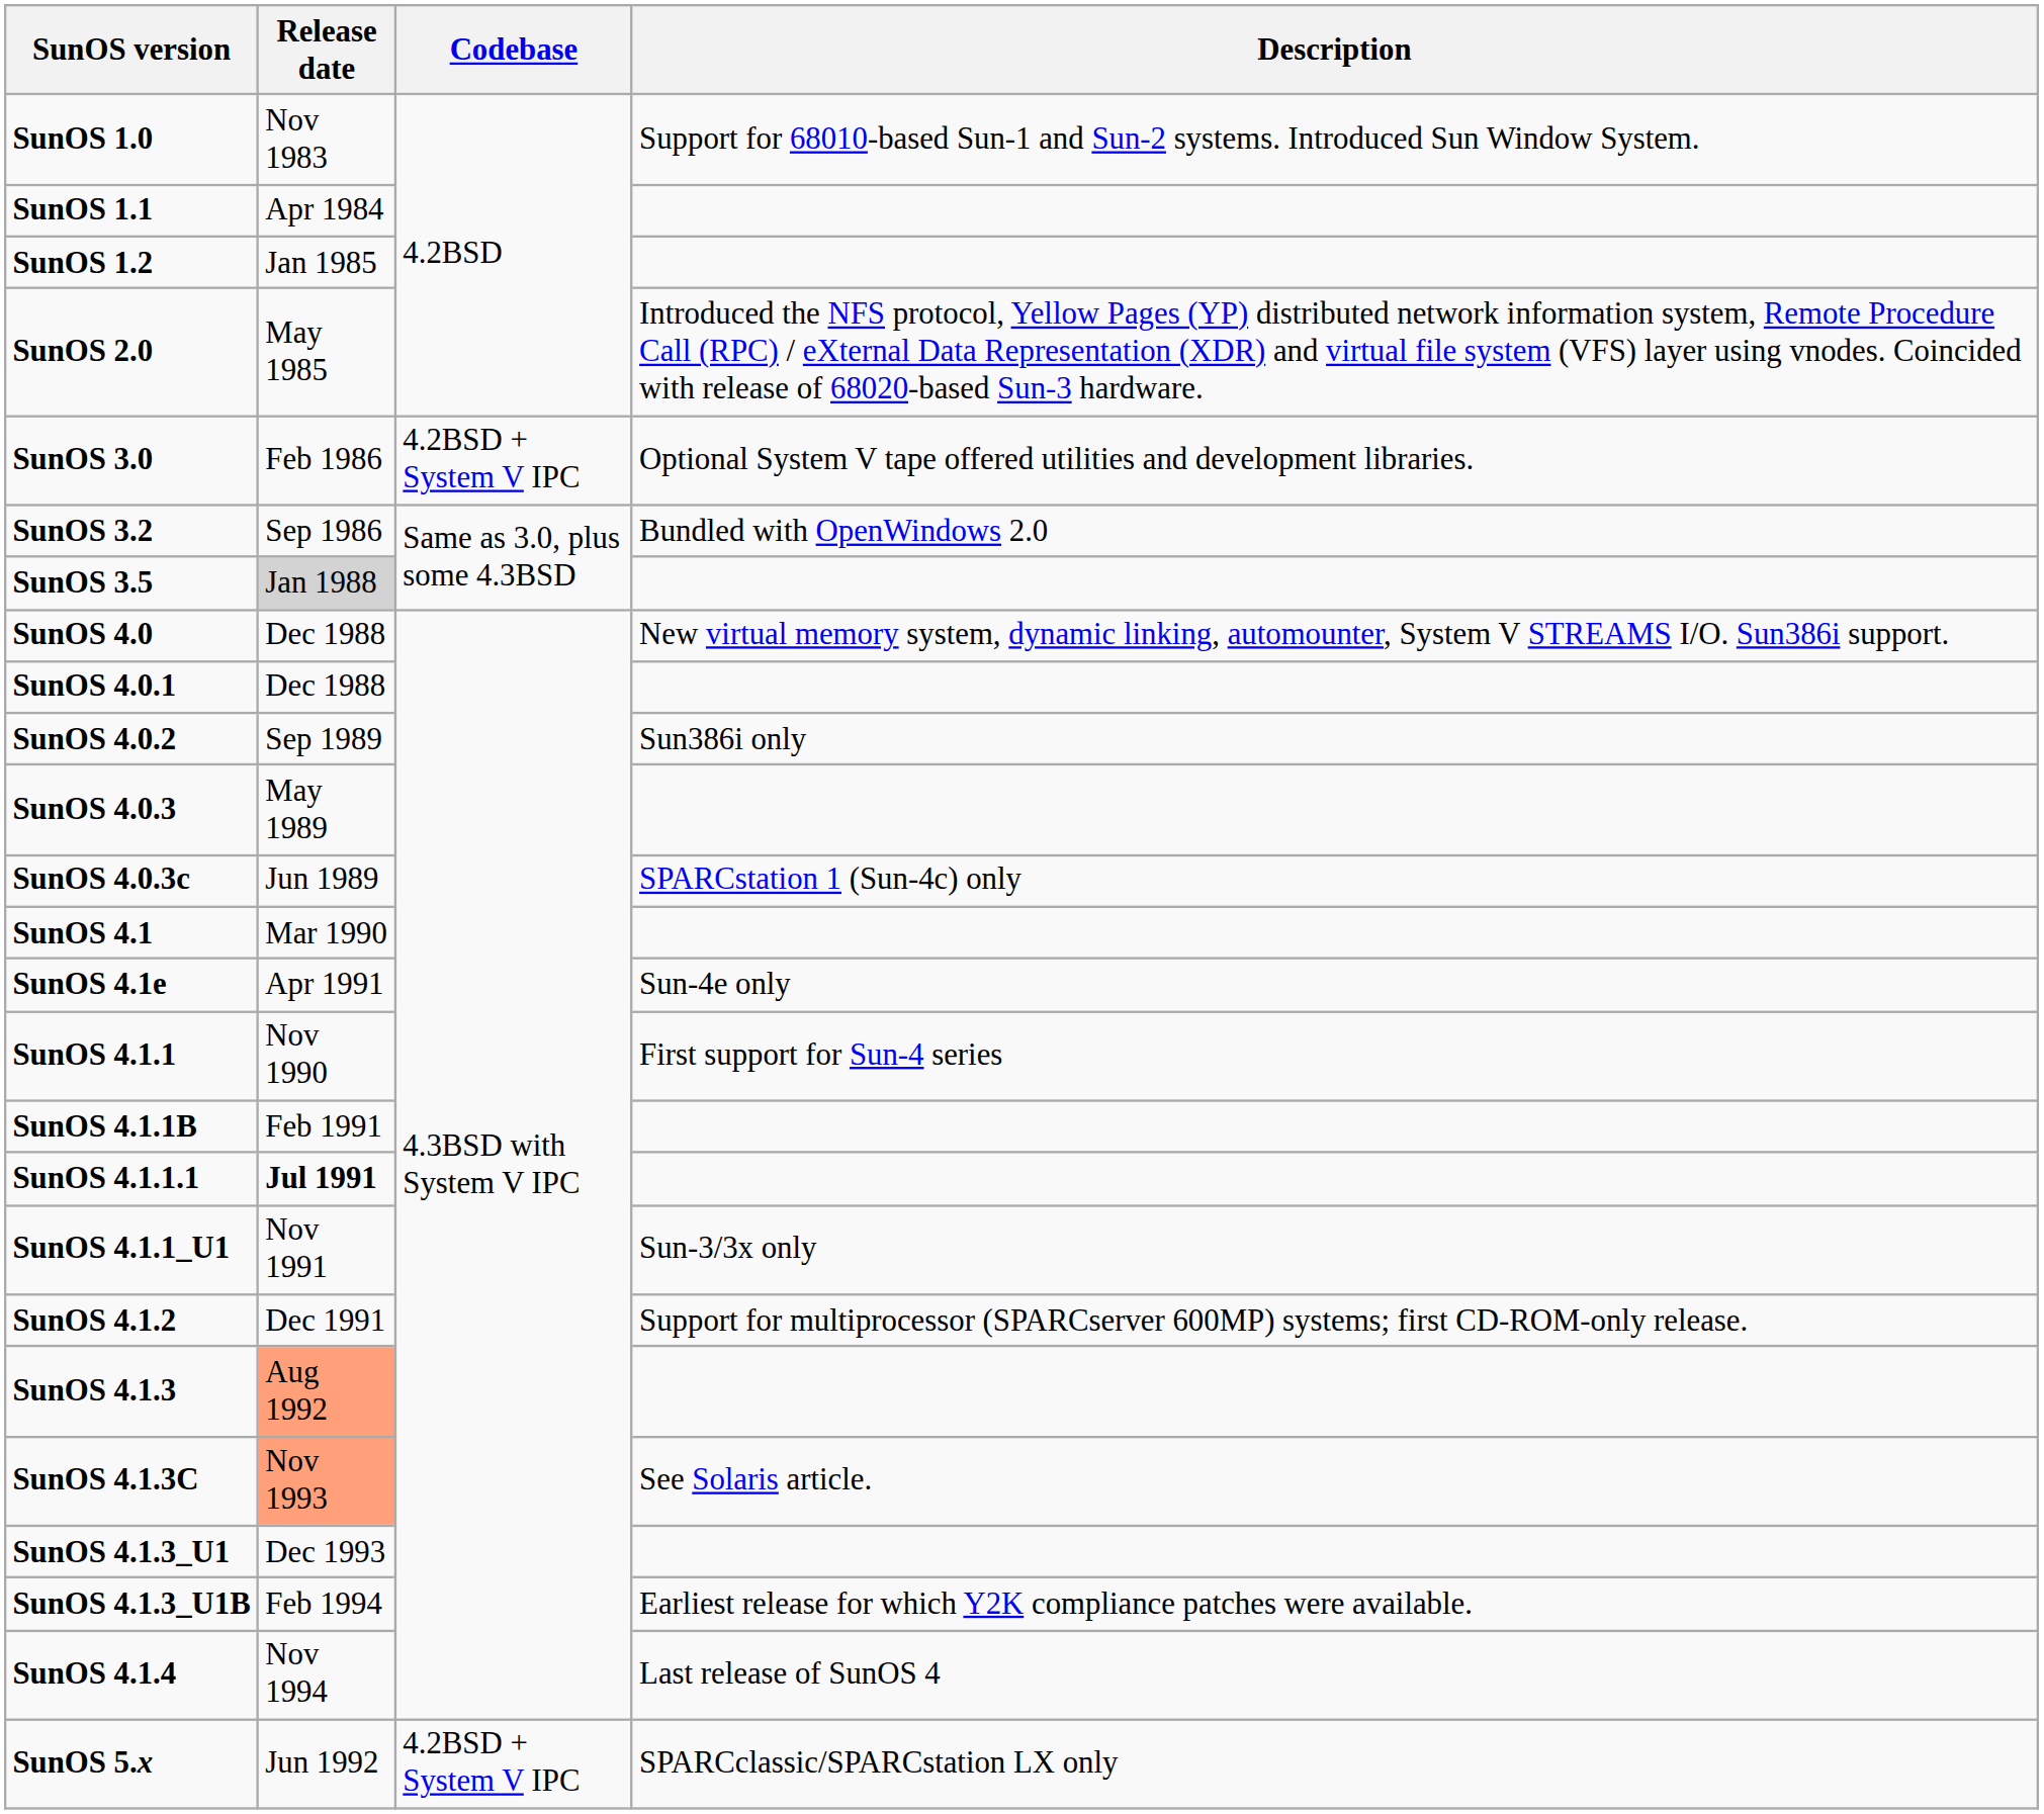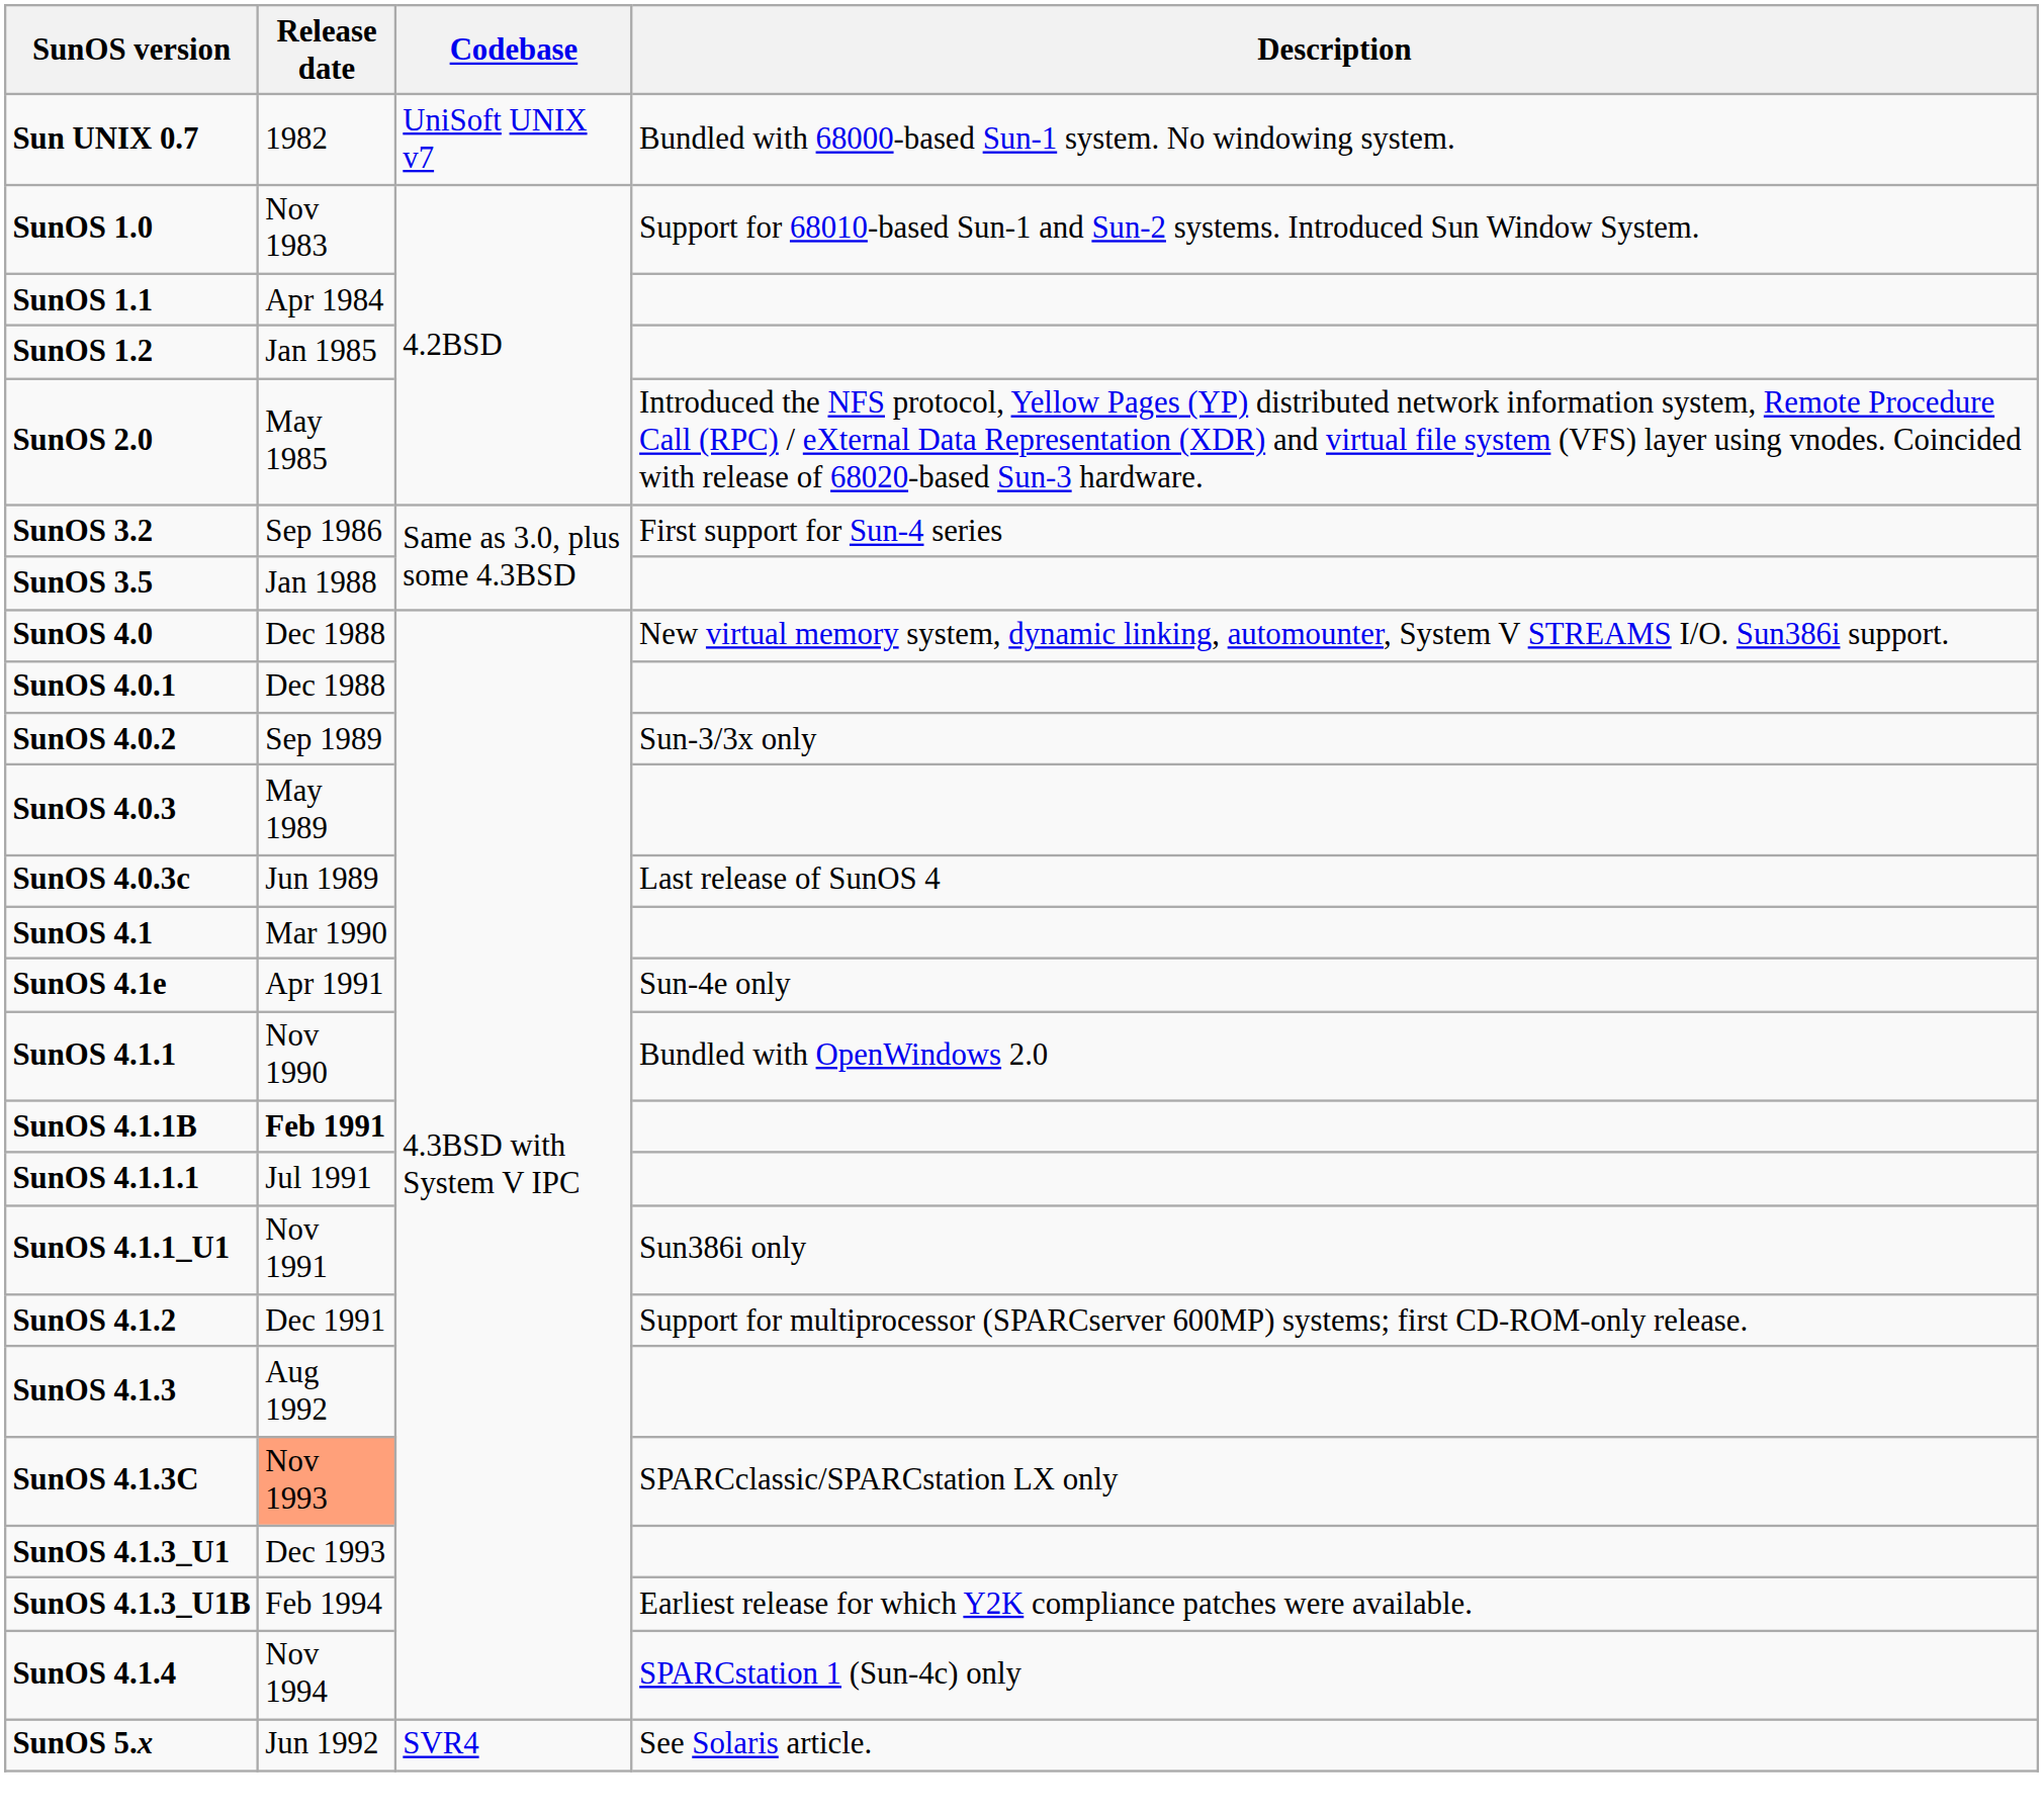 <table class="wikitable sortable" style="font-size: smaller;">
 <tr>
 <th>SunOS version</th>
 <th>Release date</th>
 <th><a href='#'>Codebase</a></th>
 <th>Description</th>
+</tr>
+<tr>
+<td><strong>Sun UNIX 0.7</strong></td>
+<td>1982</td>
+<td><a href='#'>UniSoft</a> <a href='#'>UNIX v7</a></td>
+<td>Bundled with <a href='#'>68000</a>-based <a href='#'>Sun-1</a> system.  No windowing system.</td>
 </tr>
 <tr>
 <td><strong>SunOS 1.0</strong></td>
 <td>Nov 1983</td>
 <td rowspan = "4">4.2BSD</td>
 <td>Support for <a href='#'>68010</a>-based Sun-1 and <a href='#'>Sun-2</a> systems.  Introduced Sun Window System.</td>
 </tr>
 <tr>
 <td><strong>SunOS 1.1</strong></td>
 <td>Apr 1984</td>
 <td></td>
 </tr>
 <tr>
 <td><strong>SunOS 1.2</strong></td>
 <td>Jan 1985</td>
 <td></td>
 </tr>
 <tr>
 <td><strong>SunOS 2.0</strong></td>
 <td>May 1985</td>
 <td>Introduced the <a href='#'>NFS</a> protocol, <a href='#'>Yellow Pages (YP)</a> distributed network information system, <a href='#'>Remote Procedure Call (RPC)</a> / <a href='#'>eXternal Data Representation (XDR)</a> and <a href='#'>virtual file system</a> (VFS) layer using vnodes.  Coincided with release of <a href='#'>68020</a>-based <a href='#'>Sun-3</a> hardware.</td>
 </tr>
 <tr>
-<td><strong>SunOS 3.0</strong></td>
-<td>Feb 1986</td>
-<td>4.2BSD + <a href='#'>System V</a> IPC</td>
-<td>Optional System V tape offered utilities and development libraries.</td>
-</tr>
-<tr>
 <td><strong>SunOS 3.2</strong></td>
 <td>Sep 1986</td>
 <td rowspan = "2">Same as 3.0, plus some 4.3BSD</td>
-<td>Bundled with <a href='#'>OpenWindows</a> 2.0</td>
+<td>First support for <a href='#'>Sun-4</a> series</td>
 </tr>
 <tr>
 <td><strong>SunOS 3.5</strong></td>
-<td style="background: lightgrey;">Jan 1988</td>
+<td>Jan 1988</td>
 <td></td>
 </tr>
 <tr>
 <td><strong>SunOS 4.0</strong></td>
 <td>Dec 1988</td>
 <td rowspan = "17">4.3BSD with System V IPC</td>
 <td>New <a href='#'>virtual memory</a> system, <a href='#'>dynamic linking</a>, <a href='#'>automounter</a>, System V <a href='#'>STREAMS</a> I/O. <a href='#'>Sun386i</a> support.</td>
 </tr>
 <tr>
 <td><strong>SunOS 4.0.1</strong></td>
 <td>Dec 1988</td>
 <td></td>
 </tr>
 <tr>
 <td><strong>SunOS 4.0.2</strong></td>
 <td>Sep 1989</td>
-<td>Sun386i only</td>
+<td>Sun-3/3x only</td>
 </tr>
 <tr>
 <td><strong>SunOS 4.0.3</strong></td>
 <td>May 1989</td>
 <td></td>
 </tr>
 <tr>
 <td><strong>SunOS 4.0.3c</strong></td>
 <td>Jun 1989</td>
-<td><a href='#'>SPARCstation 1</a> (Sun-4c) only</td>
+<td>Last release of SunOS 4</td>
 </tr>
 <tr>
 <td><strong>SunOS 4.1</strong></td>
 <td>Mar 1990</td>
 <td></td>
 </tr>
 <tr>
 <td><strong>SunOS 4.1e</strong></td>
 <td>Apr 1991</td>
 <td>Sun-4e only</td>
 </tr>
 <tr>
 <td><strong>SunOS 4.1.1</strong></td>
 <td>Nov 1990</td>
-<td>First support for <a href='#'>Sun-4</a> series</td>
+<td>Bundled with <a href='#'>OpenWindows</a> 2.0</td>
 </tr>
 <tr>
 <td><strong>SunOS 4.1.1B</strong></td>
-<td>Feb 1991</td>
+<td><strong>Feb 1991</strong></td>
 <td></td>
 </tr>
 <tr>
 <td><strong>SunOS 4.1.1.1</strong></td>
-<td><strong>Jul 1991</strong></td>
+<td>Jul 1991</td>
 <td></td>
 </tr>
 <tr>
 <td><strong>SunOS 4.1.1_U1</strong></td>
 <td>Nov 1991</td>
-<td>Sun-3/3x only</td>
+<td>Sun386i only</td>
 </tr>
 <tr>
 <td><strong>SunOS 4.1.2</strong></td>
 <td>Dec 1991</td>
 <td>Support for multiprocessor (SPARCserver 600MP) systems; first CD-ROM-only release.</td>
 </tr>
 <tr>
 <td><strong>SunOS 4.1.3</strong></td>
-<td style="background: lightsalmon;">Aug 1992</td>
+<td>Aug 1992</td>
 <td></td>
 </tr>
 <tr>
 <td><strong>SunOS 4.1.3C</strong></td>
 <td style="background: lightsalmon;">Nov 1993</td>
-<td>See <a href='#'>Solaris</a> article.</td>
+<td>SPARCclassic/SPARCstation LX only</td>
 </tr>
 <tr>
 <td><strong>SunOS 4.1.3_U1</strong></td>
 <td>Dec 1993</td>
 <td></td>
 </tr>
 <tr>
 <td><strong>SunOS 4.1.3_U1B</strong></td>
 <td>Feb 1994</td>
 <td>Earliest release for which <a href='#'>Y2K</a> compliance patches were available.</td>
 </tr>
 <tr>
 <td><strong>SunOS 4.1.4</strong></td>
 <td>Nov 1994</td>
-<td>Last release of SunOS 4</td>
+<td><a href='#'>SPARCstation 1</a> (Sun-4c) only</td>
 </tr>
 <tr>
 <td><strong>SunOS 5.<em>x<strong><em></td>
 <td>Jun 1992</td>
-<td>4.2BSD + <a href='#'>System V</a> IPC</td>
-<td>SPARCclassic/SPARCstation LX only</td>
+<td><a href='#'>SVR4</a></td>
+<td>See <a href='#'>Solaris</a> article.</td>
 </tr>
 </table>
